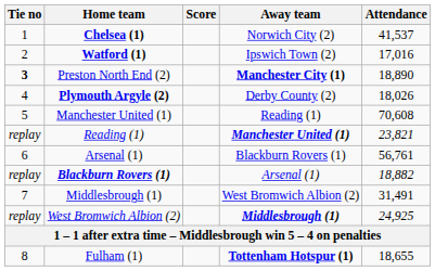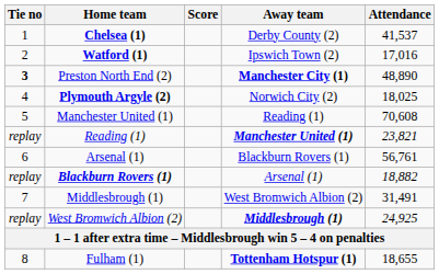 <table class="wikitable" style="text-align: center">
 <tr>
 <th>Tie no</th>
 <th>Home team</th>
 <th>Score</th>
 <th>Away team</th>
 <th>Attendance</th>
 </tr>
 <tr>
 <td>1</td>
 <td><strong><a href='#'>Chelsea</a> (1)</strong></td>
 <td></td>
-<td><a href='#'>Norwich City</a> (2)</td>
+<td><a href='#'>Derby County</a> (2)</td>
 <td>41,537</td>
 </tr>
 <tr>
 <td>2</td>
 <td><strong><a href='#'>Watford</a> (1)</strong></td>
 <td></td>
 <td><a href='#'>Ipswich Town</a> (2)</td>
 <td>17,016</td>
 </tr>
 <tr>
 <td><strong>3</strong></td>
 <td><a href='#'>Preston North End</a> (2)</td>
 <td></td>
 <td><strong><a href='#'>Manchester City</a> (1)</strong></td>
-<td>18,890</td>
+<td>48,890</td>
 </tr>
 <tr>
 <td>4</td>
 <td><strong><a href='#'>Plymouth Argyle</a> (2)</strong></td>
 <td></td>
-<td><a href='#'>Derby County</a> (2)</td>
-<td>18,026</td>
+<td><a href='#'>Norwich City</a> (2)</td>
+<td>18,025</td>
 </tr>
 <tr>
 <td>5</td>
 <td><a href='#'>Manchester United</a> (1)</td>
 <td></td>
 <td><a href='#'>Reading</a> (1)</td>
 <td>70,608</td>
 </tr>
 <tr>
 <td><em>replay</em></td>
 <td><em><a href='#'>Reading</a> (1)</em></td>
 <td><em></em></td>
 <td><strong><em><a href='#'>Manchester United</a> (1)</em></strong></td>
 <td><em>23,821</em></td>
 </tr>
 <tr>
 <td>6</td>
 <td><a href='#'>Arsenal</a> (1)</td>
 <td></td>
 <td><a href='#'>Blackburn Rovers</a> (1)</td>
 <td>56,761</td>
 </tr>
 <tr>
 <td><em>replay</em></td>
 <td><strong><em><a href='#'>Blackburn Rovers</a> (1)</em></strong></td>
 <td><em></em></td>
 <td><em><a href='#'>Arsenal</a> (1)</em></td>
 <td><em>18,882</em></td>
 </tr>
 <tr>
 <td>7</td>
 <td><a href='#'>Middlesbrough</a> (1)</td>
 <td></td>
 <td><a href='#'>West Bromwich Albion</a> (2)</td>
 <td>31,491</td>
 </tr>
 <tr>
 <td><em>replay</em></td>
 <td><em><a href='#'>West Bromwich Albion</a> (2)</em></td>
 <td><em></em></td>
 <td><strong><em><a href='#'>Middlesbrough</a> (1)</em></strong></td>
 <td><em>24,925</em></td>
 </tr>
 <tr>
 <th colspan="5">1 – 1 after extra time – Middlesbrough win 5 – 4 on penalties</th>
 </tr>
 <tr>
 <td>8</td>
 <td><a href='#'>Fulham</a> (1)</td>
 <td></td>
 <td><strong><a href='#'>Tottenham Hotspur</a> (1)</strong></td>
 <td>18,655</td>
 </tr>
 </table>
